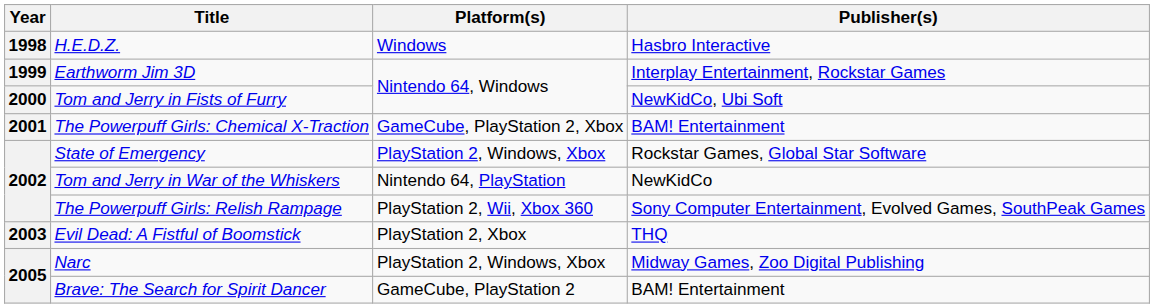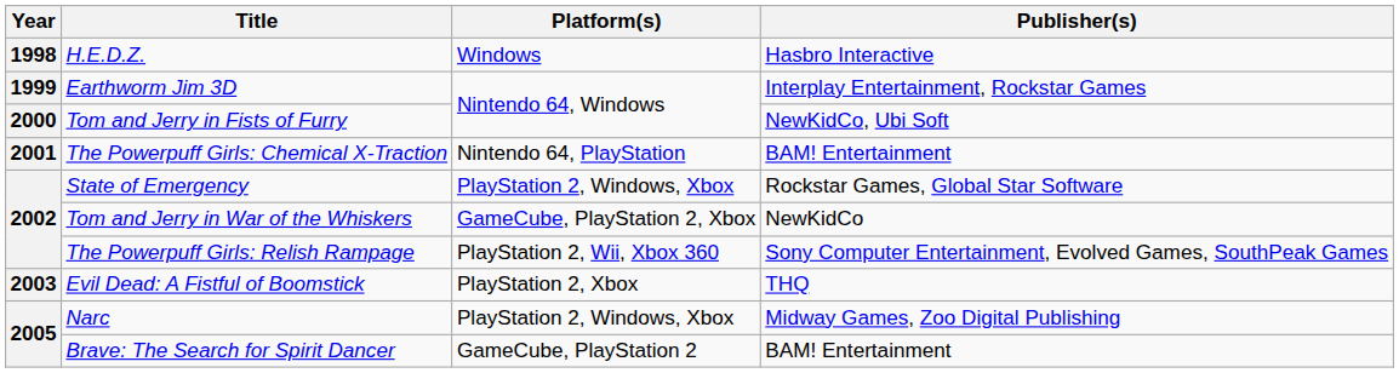 <table class="wikitable sortable plainrowheaders">
 <tr>
 <th scope="col">Year</th>
 <th scope="col">Title</th>
 <th scope="col">Platform(s)</th>
 <th scope="col">Publisher(s)</th>
 </tr>
 <tr>
 <th scope="row">1998</th>
 <td><em><a href='#'>H.E.D.Z.</a></em></td>
 <td><a href='#'>Windows</a></td>
 <td><a href='#'>Hasbro Interactive</a></td>
 </tr>
 <tr>
 <th scope="row">1999</th>
 <td><em><a href='#'>Earthworm Jim 3D</a></em></td>
 <td rowspan="2"><a href='#'>Nintendo 64</a>, Windows</td>
 <td><a href='#'>Interplay Entertainment</a>, <a href='#'>Rockstar Games</a></td>
 </tr>
 <tr>
 <th scope="row">2000</th>
 <td><em><a href='#'>Tom and Jerry in Fists of Furry</a></em></td>
 <td><a href='#'>NewKidCo</a>, <a href='#'>Ubi Soft</a></td>
 </tr>
 <tr>
 <th scope="row">2001</th>
 <td><em><a href='#'>The Powerpuff Girls: Chemical X-Traction</a></em></td>
-<td><a href='#'>GameCube</a>, PlayStation 2, Xbox</td>
+<td>Nintendo 64, <a href='#'>PlayStation</a></td>
 <td><a href='#'>BAM! Entertainment</a></td>
 </tr>
 <tr>
 <th scope="row" rowspan="3">2002</th>
 <td><em><a href='#'>State of Emergency</a></em></td>
 <td><a href='#'>PlayStation 2</a>, Windows, <a href='#'>Xbox</a></td>
 <td>Rockstar Games, <a href='#'>Global Star Software</a></td>
 </tr>
 <tr>
 <td><em><a href='#'>Tom and Jerry in War of the Whiskers</a></em></td>
-<td>Nintendo 64, <a href='#'>PlayStation</a></td>
+<td><a href='#'>GameCube</a>, PlayStation 2, Xbox</td>
 <td>NewKidCo</td>
 </tr>
 <tr>
 <td><em><a href='#'>The Powerpuff Girls: Relish Rampage</a></em></td>
 <td>PlayStation 2, <a href='#'>Wii</a>, <a href='#'>Xbox 360</a></td>
 <td><a href='#'>Sony Computer Entertainment</a>, Evolved Games, <a href='#'>SouthPeak Games</a></td>
 </tr>
 <tr>
 <th scope="row">2003</th>
 <td><em><a href='#'>Evil Dead: A Fistful of Boomstick</a></em></td>
 <td>PlayStation 2, Xbox</td>
 <td><a href='#'>THQ</a></td>
 </tr>
 <tr>
 <th scope="row" rowspan="2">2005</th>
 <td><em><a href='#'>Narc</a></em></td>
 <td>PlayStation 2, Windows, Xbox</td>
 <td><a href='#'>Midway Games</a>, <a href='#'>Zoo Digital Publishing</a></td>
 </tr>
 <tr>
 <td><em><a href='#'>Brave: The Search for Spirit Dancer</a></em></td>
 <td>GameCube, PlayStation 2</td>
 <td>BAM! Entertainment</td>
 </tr>
 </table>
